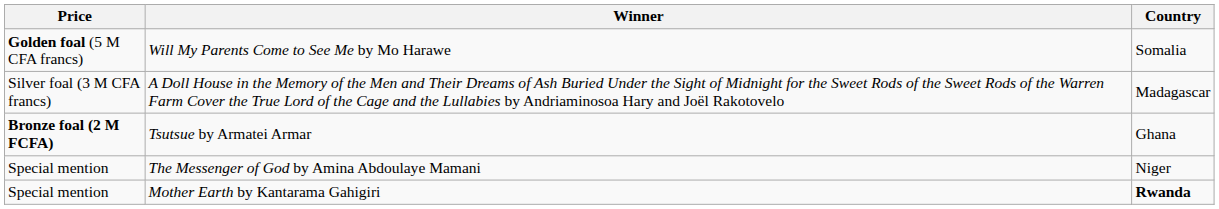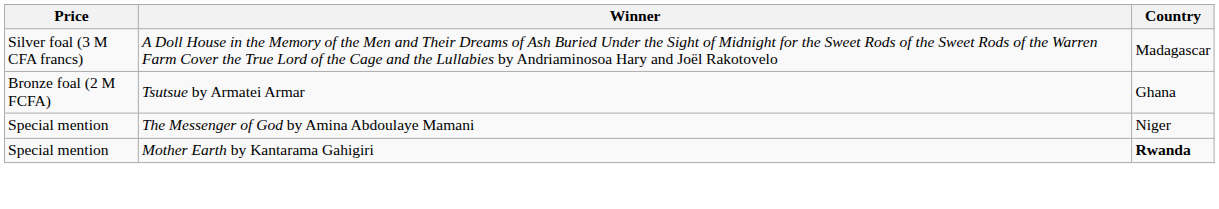 <table class="wikitable">
 <tr>
 <th>Price</th>
 <th>Winner</th>
 <th>Country</th>
 </tr>
 <tr>
-<td><strong>Golden foal</strong> (5 M CFA francs)</td>
-<td><em>Will My Parents Come to See Me</em> by Mo Harawe</td>
-<td>Somalia</td>
-</tr>
-<tr>
 <td>Silver foal (3 M CFA francs)</td>
 <td><em>A Doll House in the Memory of the Men and Their Dreams of Ash Buried Under the Sight of Midnight for the Sweet Rods of the Sweet Rods of the Warren Farm Cover the True Lord of the Cage and the Lullabies</em> by Andriaminosoa Hary and Joël Rakotovelo</td>
 <td>Madagascar</td>
 </tr>
 <tr>
-<td><strong>Bronze foal (2 M FCFA)</strong></td>
+<td>Bronze foal (2 M FCFA)</td>
 <td><em>Tsutsue</em> by Armatei Armar</td>
 <td>Ghana</td>
 </tr>
 <tr>
 <td>Special mention</td>
 <td><em>The Messenger of God</em> by Amina Abdoulaye Mamani</td>
 <td>Niger</td>
 </tr>
 <tr>
 <td>Special mention</td>
 <td><em>Mother Earth</em> by Kantarama Gahigiri</td>
 <td><strong>Rwanda</strong></td>
 </tr>
 </table>
